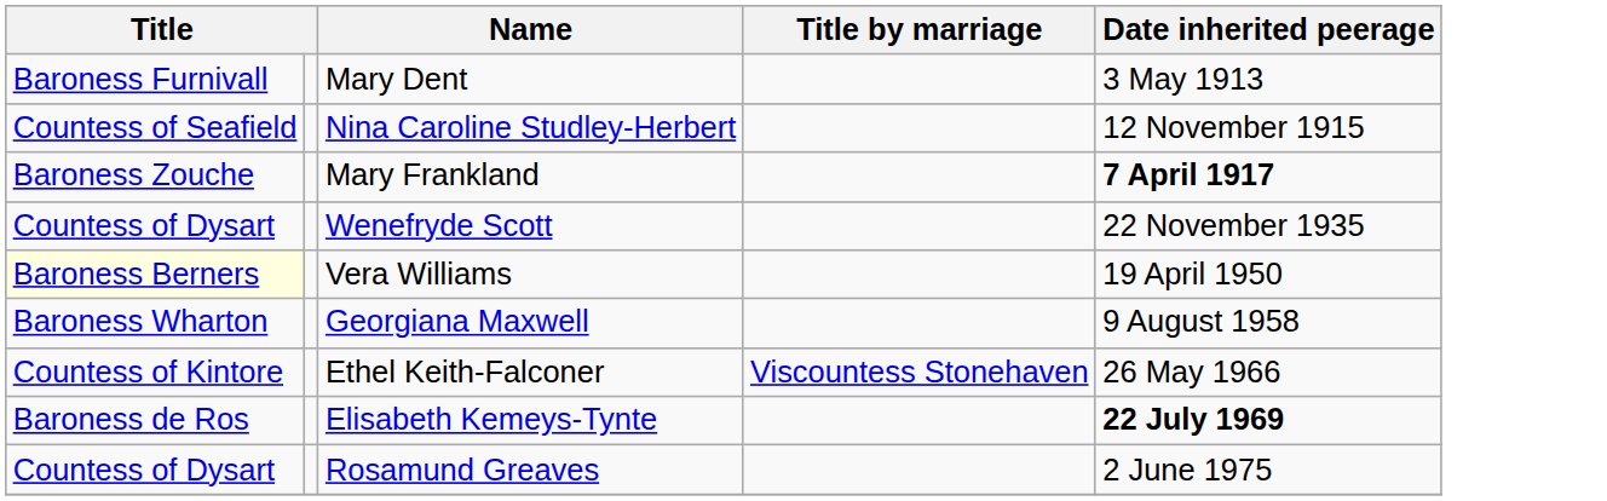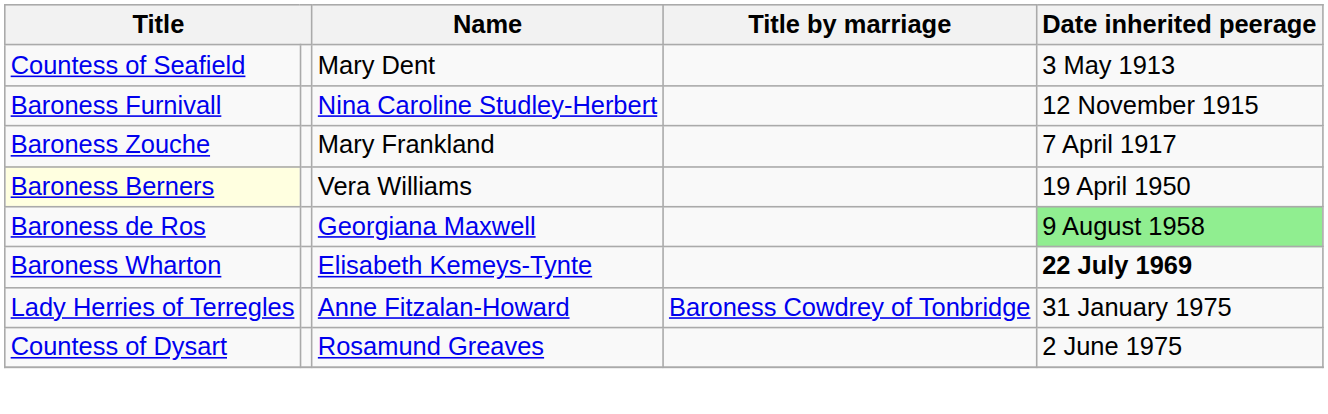 <table class="wikitable sortable">
 <tr>
 <th colspan=2>Title</th>
 <th>Name</th>
 <th data-sort-type="date">Title by marriage</th>
 <th data-sort-type="date">Date inherited peerage</th>
 </tr>
 <tr>
-<td data-sort-value="Furnivall"><a href='#'>Baroness Furnivall</a></td>
+<td data-sort-value="Seafield"><a href='#'>Countess of Seafield</a></td>
 <td></td>
 <td>Mary Dent</td>
 <td></td>
 <td>3 May 1913 </td>
 </tr>
 <tr>
-<td data-sort-value="Seafield"><a href='#'>Countess of Seafield</a></td>
+<td data-sort-value="Furnivall"><a href='#'>Baroness Furnivall</a></td>
 <td></td>
 <td><a href='#'>Nina Caroline Studley-Herbert</a></td>
 <td></td>
 <td>12 November 1915</td>
 </tr>
 <tr>
 <td data-sort-value="Zouche"><a href='#'>Baroness Zouche</a></td>
 <td></td>
 <td>Mary Frankland</td>
 <td></td>
-<td><strong>7 April 1917</strong></td>
-</tr>
-<tr>
-<td data-sort-value="Dysart"><a href='#'>Countess of Dysart</a></td>
-<td></td>
-<td><a href='#'>Wenefryde Scott</a></td>
-<td></td>
-<td>22 November 1935</td>
+<td>7 April 1917</td>
 </tr>
 <tr>
 <td data-sort-value="Berners" style="background: lightyellow;"><a href='#'>Baroness Berners</a></td>
 <td></td>
 <td>Vera Williams</td>
 <td></td>
 <td>19 April 1950</td>
 </tr>
 <tr>
-<td data-sort-value="Wharton"><a href='#'>Baroness Wharton</a></td>
+<td data-sort-value="de Ros"><a href='#'>Baroness de Ros</a></td>
 <td></td>
 <td><a href='#'>Georgiana Maxwell</a></td>
 <td></td>
-<td>9 August 1958 </td>
+<td style="background: lightgreen;">9 August 1958 </td>
 </tr>
 <tr>
-<td data-sort-value="Kintore"><a href='#'>Countess of Kintore</a></td>
-<td></td>
-<td>Ethel Keith-Falconer</td>
-<td><a href='#'>Viscountess Stonehaven</a></td>
-<td>26 May 1966</td>
-</tr>
-<tr>
-<td data-sort-value="de Ros"><a href='#'>Baroness de Ros</a></td>
+<td data-sort-value="Wharton"><a href='#'>Baroness Wharton</a></td>
 <td></td>
 <td><a href='#'>Elisabeth Kemeys-Tynte</a></td>
 <td></td>
 <td><strong>22 July 1969</strong></td>
+</tr>
+<tr>
+<td data-sort-value="Harries of Terregles"><a href='#'>Lady Herries of Terregles</a></td>
+<td></td>
+<td><a href='#'>Anne Fitzalan-Howard</a></td>
+<td><a href='#'>Baroness Cowdrey of Tonbridge</a></td>
+<td>31 January 1975</td>
 </tr>
 <tr>
 <td data-sort-value="Dysart"><a href='#'>Countess of Dysart</a></td>
 <td></td>
 <td><a href='#'>Rosamund Greaves</a></td>
 <td></td>
 <td>2 June 1975</td>
 </tr>
 <tr>
 </tr>
 </table>
